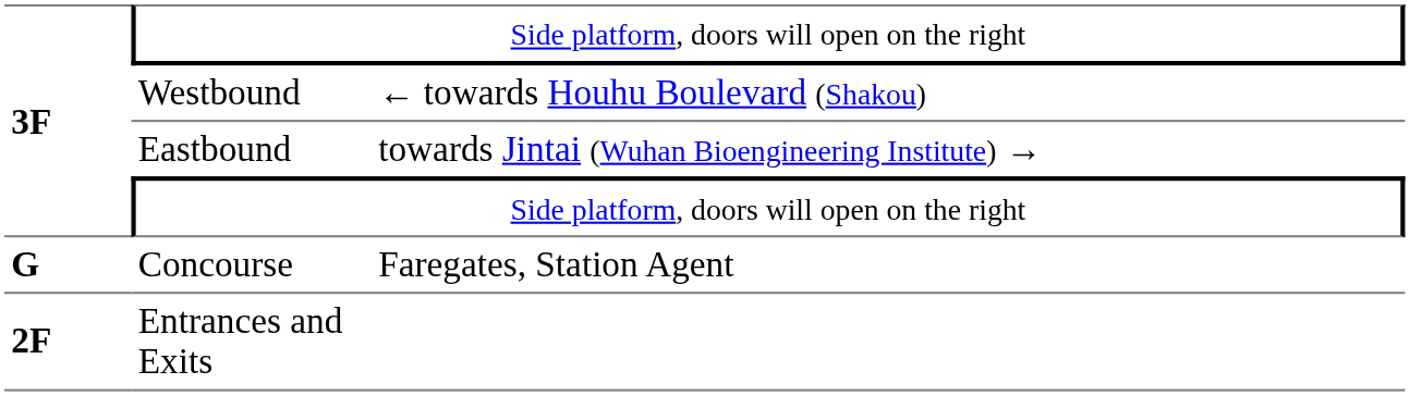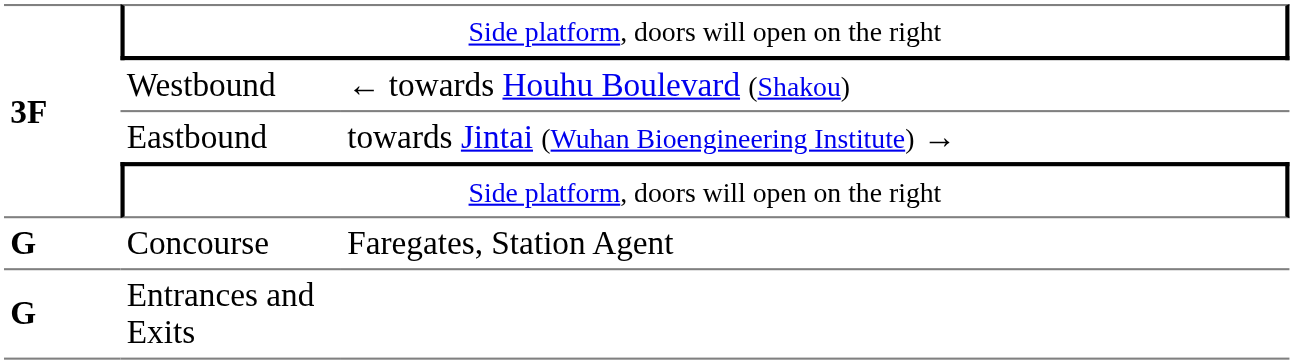 <table table border=0 cellspacing=0 cellpadding=3>
 <tr>
 <td style="border-top:solid 1px gray;border-bottom:solid 1px gray;" rowspan=4><strong>3F</strong></td>
 <td style="border-right:solid 2px black;border-left:solid 2px black;border-top:solid 1px gray;border-bottom:solid 2px black;text-align:center;" colspan=2><small><a href='#'>Side platform</a>, doors will open on the right</small></td>
 </tr>
 <tr>
 <td style="border-top:solid 0px gray;">Westbound</td>
 <td style="border-top:solid 0px gray;">←  towards <a href='#'>Houhu Boulevard</a> <small>(<a href='#'>Shakou</a>)</small></td>
 </tr>
 <tr>
 <td style="border-top:solid 1px gray;">Eastbound</td>
 <td style="border-top:solid 1px gray;"> towards <a href='#'>Jintai</a> <small>(<a href='#'>Wuhan Bioengineering Institute</a>)</small> →</td>
 </tr>
 <tr>
 <td style="border-right:solid 2px black;border-left:solid 2px black;border-top:solid 2px black;border-bottom:solid 1px gray;text-align:center;" colspan=2><small><a href='#'>Side platform</a>, doors will open on the right</small></td>
 </tr>
 <tr>
 <td style="border-top:solid 0px gray;border-bottom:solid 1px gray;" width=50><strong>G</strong></td>
 <td style="border-top:solid 0px gray;border-bottom:solid 1px gray;" width=100>Concourse</td>
 <td style="border-top:solid 0px gray;border-bottom:solid 1px gray;" width=450>Faregates, Station Agent</td>
 </tr>
 <tr>
-<td style="border-top:solid 0px gray;border-bottom:solid 1px gray;" width=50><strong>2F</strong></td>
+<td style="border-top:solid 0px gray;border-bottom:solid 1px gray;" width=50><strong>G</strong></td>
 <td style="border-top:solid 0px gray;border-bottom:solid 1px gray;" width=100>Entrances and Exits</td>
 <td style="border-top:solid 0px gray;border-bottom:solid 1px gray;" width=450></td>
 </tr>
 </table>
